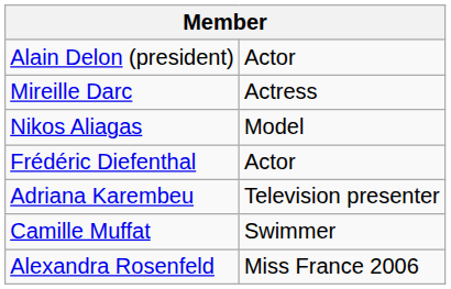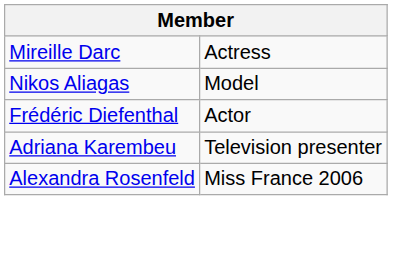 <table class="wikitable">
 <tr>
 <th scope=col colspan="2">Member</th>
-</tr>
-<tr>
-<td><a href='#'>Alain Delon</a> (president)</td>
-<td>Actor</td>
 </tr>
 <tr>
 <td><a href='#'>Mireille Darc</a></td>
 <td>Actress</td>
 </tr>
 <tr>
 <td><a href='#'>Nikos Aliagas</a></td>
 <td>Model</td>
 </tr>
 <tr>
 <td><a href='#'>Frédéric Diefenthal</a></td>
 <td>Actor</td>
 </tr>
 <tr>
 <td><a href='#'>Adriana Karembeu</a></td>
 <td>Television presenter</td>
 </tr>
 <tr>
-<td><a href='#'>Camille Muffat</a></td>
-<td>Swimmer</td>
-</tr>
-<tr>
 <td><a href='#'>Alexandra Rosenfeld</a></td>
 <td>Miss France 2006</td>
 </tr>
 </table>
